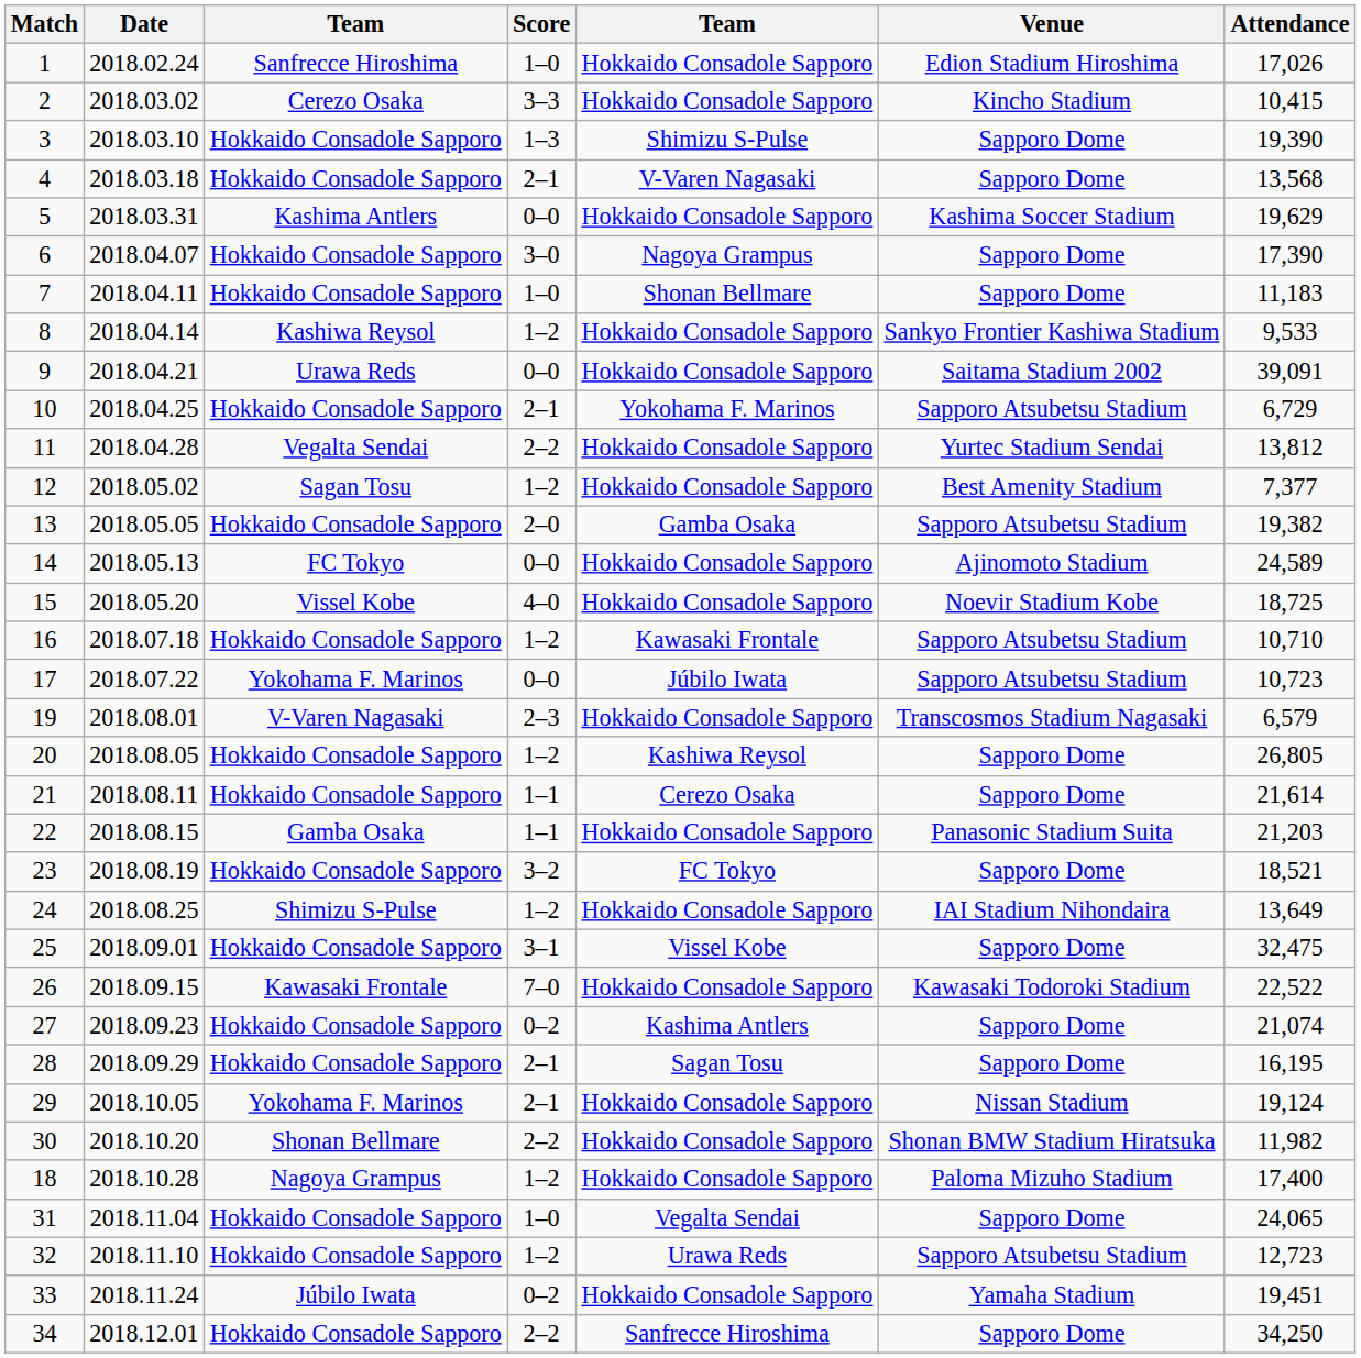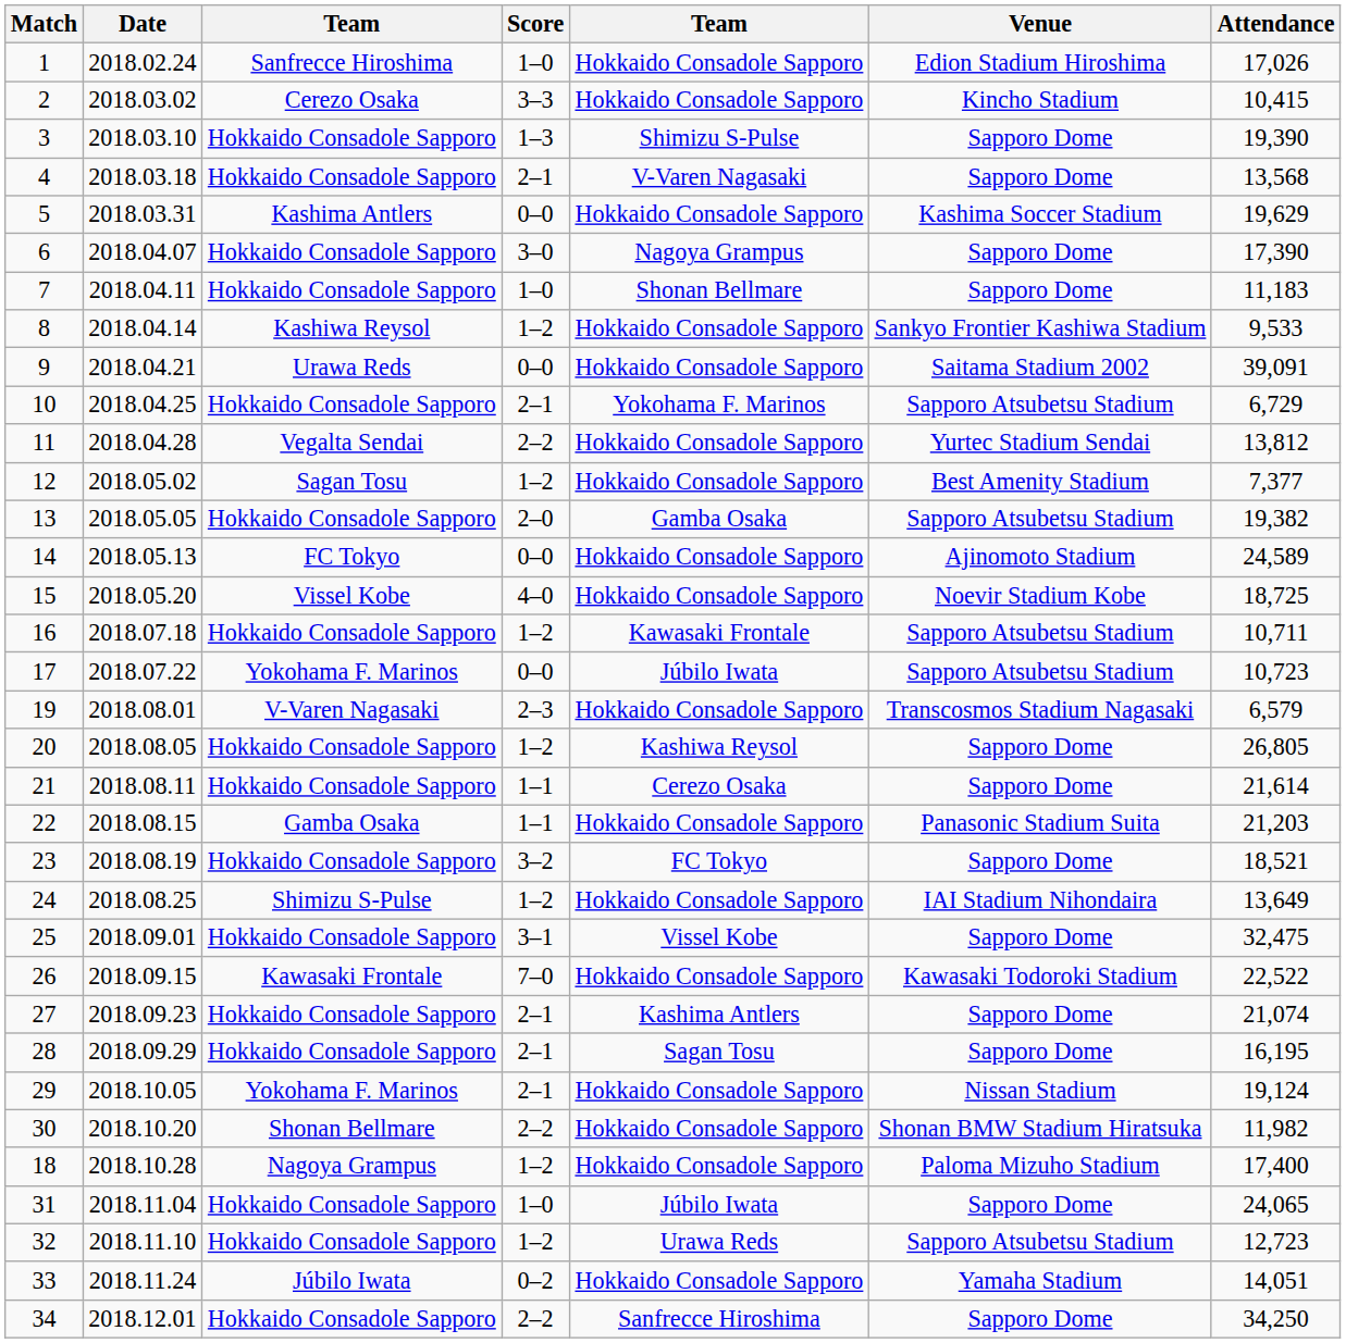 <table class="wikitable" style="text-align:center;">
 <tr>
 <th>Match</th>
 <th>Date</th>
 <th>Team</th>
 <th>Score</th>
 <th>Team</th>
 <th>Venue</th>
 <th>Attendance</th>
 </tr>
 <tr>
 <td>1</td>
 <td>2018.02.24</td>
 <td><a href='#'>Sanfrecce Hiroshima</a></td>
 <td>1–0</td>
 <td><a href='#'>Hokkaido Consadole Sapporo</a></td>
 <td><a href='#'>Edion Stadium Hiroshima</a></td>
 <td>17,026</td>
 </tr>
 <tr>
 <td>2</td>
 <td>2018.03.02</td>
 <td><a href='#'>Cerezo Osaka</a></td>
 <td>3–3</td>
 <td><a href='#'>Hokkaido Consadole Sapporo</a></td>
 <td><a href='#'>Kincho Stadium</a></td>
 <td>10,415</td>
 </tr>
 <tr>
 <td>3</td>
 <td>2018.03.10</td>
 <td><a href='#'>Hokkaido Consadole Sapporo</a></td>
 <td>1–3</td>
 <td><a href='#'>Shimizu S-Pulse</a></td>
 <td><a href='#'>Sapporo Dome</a></td>
 <td>19,390</td>
 </tr>
 <tr>
 <td>4</td>
 <td>2018.03.18</td>
 <td><a href='#'>Hokkaido Consadole Sapporo</a></td>
 <td>2–1</td>
 <td><a href='#'>V-Varen Nagasaki</a></td>
 <td><a href='#'>Sapporo Dome</a></td>
 <td>13,568</td>
 </tr>
 <tr>
 <td>5</td>
 <td>2018.03.31</td>
 <td><a href='#'>Kashima Antlers</a></td>
 <td>0–0</td>
 <td><a href='#'>Hokkaido Consadole Sapporo</a></td>
 <td><a href='#'>Kashima Soccer Stadium</a></td>
 <td>19,629</td>
 </tr>
 <tr>
 <td>6</td>
 <td>2018.04.07</td>
 <td><a href='#'>Hokkaido Consadole Sapporo</a></td>
 <td>3–0</td>
 <td><a href='#'>Nagoya Grampus</a></td>
 <td><a href='#'>Sapporo Dome</a></td>
 <td>17,390</td>
 </tr>
 <tr>
 <td>7</td>
 <td>2018.04.11</td>
 <td><a href='#'>Hokkaido Consadole Sapporo</a></td>
 <td>1–0</td>
 <td><a href='#'>Shonan Bellmare</a></td>
 <td><a href='#'>Sapporo Dome</a></td>
 <td>11,183</td>
 </tr>
 <tr>
 <td>8</td>
 <td>2018.04.14</td>
 <td><a href='#'>Kashiwa Reysol</a></td>
 <td>1–2</td>
 <td><a href='#'>Hokkaido Consadole Sapporo</a></td>
 <td><a href='#'>Sankyo Frontier Kashiwa Stadium</a></td>
 <td>9,533</td>
 </tr>
 <tr>
 <td>9</td>
 <td>2018.04.21</td>
 <td><a href='#'>Urawa Reds</a></td>
 <td>0–0</td>
 <td><a href='#'>Hokkaido Consadole Sapporo</a></td>
 <td><a href='#'>Saitama Stadium 2002</a></td>
 <td>39,091</td>
 </tr>
 <tr>
 <td>10</td>
 <td>2018.04.25</td>
 <td><a href='#'>Hokkaido Consadole Sapporo</a></td>
 <td>2–1</td>
 <td><a href='#'>Yokohama F. Marinos</a></td>
 <td><a href='#'>Sapporo Atsubetsu Stadium</a></td>
 <td>6,729</td>
 </tr>
 <tr>
 <td>11</td>
 <td>2018.04.28</td>
 <td><a href='#'>Vegalta Sendai</a></td>
 <td>2–2</td>
 <td><a href='#'>Hokkaido Consadole Sapporo</a></td>
 <td><a href='#'>Yurtec Stadium Sendai</a></td>
 <td>13,812</td>
 </tr>
 <tr>
 <td>12</td>
 <td>2018.05.02</td>
 <td><a href='#'>Sagan Tosu</a></td>
 <td>1–2</td>
 <td><a href='#'>Hokkaido Consadole Sapporo</a></td>
 <td><a href='#'>Best Amenity Stadium</a></td>
 <td>7,377</td>
 </tr>
 <tr>
 <td>13</td>
 <td>2018.05.05</td>
 <td><a href='#'>Hokkaido Consadole Sapporo</a></td>
 <td>2–0</td>
 <td><a href='#'>Gamba Osaka</a></td>
 <td><a href='#'>Sapporo Atsubetsu Stadium</a></td>
 <td>19,382</td>
 </tr>
 <tr>
 <td>14</td>
 <td>2018.05.13</td>
 <td><a href='#'>FC Tokyo</a></td>
 <td>0–0</td>
 <td><a href='#'>Hokkaido Consadole Sapporo</a></td>
 <td><a href='#'>Ajinomoto Stadium</a></td>
 <td>24,589</td>
 </tr>
 <tr>
 <td>15</td>
 <td>2018.05.20</td>
 <td><a href='#'>Vissel Kobe</a></td>
 <td>4–0</td>
 <td><a href='#'>Hokkaido Consadole Sapporo</a></td>
 <td><a href='#'>Noevir Stadium Kobe</a></td>
 <td>18,725</td>
 </tr>
 <tr>
 <td>16</td>
 <td>2018.07.18</td>
 <td><a href='#'>Hokkaido Consadole Sapporo</a></td>
 <td>1–2</td>
 <td><a href='#'>Kawasaki Frontale</a></td>
 <td><a href='#'>Sapporo Atsubetsu Stadium</a></td>
-<td>10,710</td>
+<td>10,711</td>
 </tr>
 <tr>
 <td>17</td>
 <td>2018.07.22</td>
 <td><a href='#'>Yokohama F. Marinos</a></td>
 <td>0–0</td>
 <td><a href='#'>Júbilo Iwata</a></td>
 <td><a href='#'>Sapporo Atsubetsu Stadium</a></td>
 <td>10,723</td>
 </tr>
 <tr>
 <td>19</td>
 <td>2018.08.01</td>
 <td><a href='#'>V-Varen Nagasaki</a></td>
 <td>2–3</td>
 <td><a href='#'>Hokkaido Consadole Sapporo</a></td>
 <td><a href='#'>Transcosmos Stadium Nagasaki</a></td>
 <td>6,579</td>
 </tr>
 <tr>
 <td>20</td>
 <td>2018.08.05</td>
 <td><a href='#'>Hokkaido Consadole Sapporo</a></td>
 <td>1–2</td>
 <td><a href='#'>Kashiwa Reysol</a></td>
 <td><a href='#'>Sapporo Dome</a></td>
 <td>26,805</td>
 </tr>
 <tr>
 <td>21</td>
 <td>2018.08.11</td>
 <td><a href='#'>Hokkaido Consadole Sapporo</a></td>
 <td>1–1</td>
 <td><a href='#'>Cerezo Osaka</a></td>
 <td><a href='#'>Sapporo Dome</a></td>
 <td>21,614</td>
 </tr>
 <tr>
 <td>22</td>
 <td>2018.08.15</td>
 <td><a href='#'>Gamba Osaka</a></td>
 <td>1–1</td>
 <td><a href='#'>Hokkaido Consadole Sapporo</a></td>
 <td><a href='#'>Panasonic Stadium Suita</a></td>
 <td>21,203</td>
 </tr>
 <tr>
 <td>23</td>
 <td>2018.08.19</td>
 <td><a href='#'>Hokkaido Consadole Sapporo</a></td>
 <td>3–2</td>
 <td><a href='#'>FC Tokyo</a></td>
 <td><a href='#'>Sapporo Dome</a></td>
 <td>18,521</td>
 </tr>
 <tr>
 <td>24</td>
 <td>2018.08.25</td>
 <td><a href='#'>Shimizu S-Pulse</a></td>
 <td>1–2</td>
 <td><a href='#'>Hokkaido Consadole Sapporo</a></td>
 <td><a href='#'>IAI Stadium Nihondaira</a></td>
 <td>13,649</td>
 </tr>
 <tr>
 <td>25</td>
 <td>2018.09.01</td>
 <td><a href='#'>Hokkaido Consadole Sapporo</a></td>
 <td>3–1</td>
 <td><a href='#'>Vissel Kobe</a></td>
 <td><a href='#'>Sapporo Dome</a></td>
 <td>32,475</td>
 </tr>
 <tr>
 <td>26</td>
 <td>2018.09.15</td>
 <td><a href='#'>Kawasaki Frontale</a></td>
 <td>7–0</td>
 <td><a href='#'>Hokkaido Consadole Sapporo</a></td>
 <td><a href='#'>Kawasaki Todoroki Stadium</a></td>
 <td>22,522</td>
 </tr>
 <tr>
 <td>27</td>
 <td>2018.09.23</td>
 <td><a href='#'>Hokkaido Consadole Sapporo</a></td>
-<td>0–2</td>
+<td>2–1</td>
 <td><a href='#'>Kashima Antlers</a></td>
 <td><a href='#'>Sapporo Dome</a></td>
 <td>21,074</td>
 </tr>
 <tr>
 <td>28</td>
 <td>2018.09.29</td>
 <td><a href='#'>Hokkaido Consadole Sapporo</a></td>
 <td>2–1</td>
 <td><a href='#'>Sagan Tosu</a></td>
 <td><a href='#'>Sapporo Dome</a></td>
 <td>16,195</td>
 </tr>
 <tr>
 <td>29</td>
 <td>2018.10.05</td>
 <td><a href='#'>Yokohama F. Marinos</a></td>
 <td>2–1</td>
 <td><a href='#'>Hokkaido Consadole Sapporo</a></td>
 <td><a href='#'>Nissan Stadium</a></td>
 <td>19,124</td>
 </tr>
 <tr>
 <td>30</td>
 <td>2018.10.20</td>
 <td><a href='#'>Shonan Bellmare</a></td>
 <td>2–2</td>
 <td><a href='#'>Hokkaido Consadole Sapporo</a></td>
 <td><a href='#'>Shonan BMW Stadium Hiratsuka</a></td>
 <td>11,982</td>
 </tr>
 <tr>
 <td>18</td>
 <td>2018.10.28</td>
 <td><a href='#'>Nagoya Grampus</a></td>
 <td>1–2</td>
 <td><a href='#'>Hokkaido Consadole Sapporo</a></td>
 <td><a href='#'>Paloma Mizuho Stadium</a></td>
 <td>17,400</td>
 </tr>
 <tr>
 <td>31</td>
 <td>2018.11.04</td>
 <td><a href='#'>Hokkaido Consadole Sapporo</a></td>
 <td>1–0</td>
-<td><a href='#'>Vegalta Sendai</a></td>
+<td><a href='#'>Júbilo Iwata</a></td>
 <td><a href='#'>Sapporo Dome</a></td>
 <td>24,065</td>
 </tr>
 <tr>
 <td>32</td>
 <td>2018.11.10</td>
 <td><a href='#'>Hokkaido Consadole Sapporo</a></td>
 <td>1–2</td>
 <td><a href='#'>Urawa Reds</a></td>
 <td><a href='#'>Sapporo Atsubetsu Stadium</a></td>
 <td>12,723</td>
 </tr>
 <tr>
 <td>33</td>
 <td>2018.11.24</td>
 <td><a href='#'>Júbilo Iwata</a></td>
 <td>0–2</td>
 <td><a href='#'>Hokkaido Consadole Sapporo</a></td>
 <td><a href='#'>Yamaha Stadium</a></td>
-<td>19,451</td>
+<td>14,051</td>
 </tr>
 <tr>
 <td>34</td>
 <td>2018.12.01</td>
 <td><a href='#'>Hokkaido Consadole Sapporo</a></td>
 <td>2–2</td>
 <td><a href='#'>Sanfrecce Hiroshima</a></td>
 <td><a href='#'>Sapporo Dome</a></td>
 <td>34,250</td>
 </tr>
 </table>
